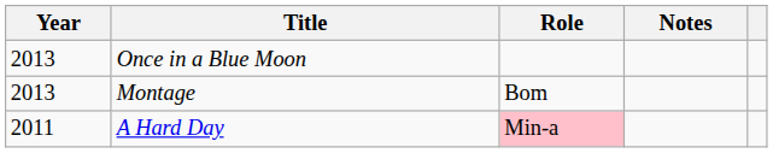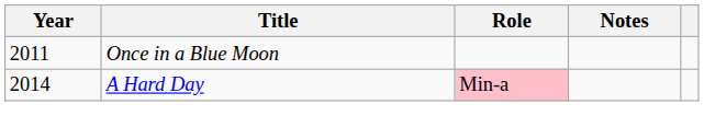 <table class="wikitable" style="width:550px">
 <tr>
 <th>Year</th>
 <th>Title</th>
 <th>Role</th>
 <th>Notes</th>
 <th></th>
 </tr>
 <tr>
-<td>2013</td>
+<td>2011</td>
 <td><em>Once in a Blue Moon</em></td>
 <td></td>
 <td></td>
 <td></td>
 </tr>
 <tr>
-<td>2013</td>
-<td><em>Montage</em></td>
-<td>Bom</td>
-<td></td>
-<td></td>
-</tr>
-<tr>
-<td>2011</td>
+<td>2014</td>
 <td><em><a href='#'>A Hard Day</a></em></td>
 <td style="background: pink;">Min-a</td>
 <td></td>
 <td></td>
 </tr>
 </table>
